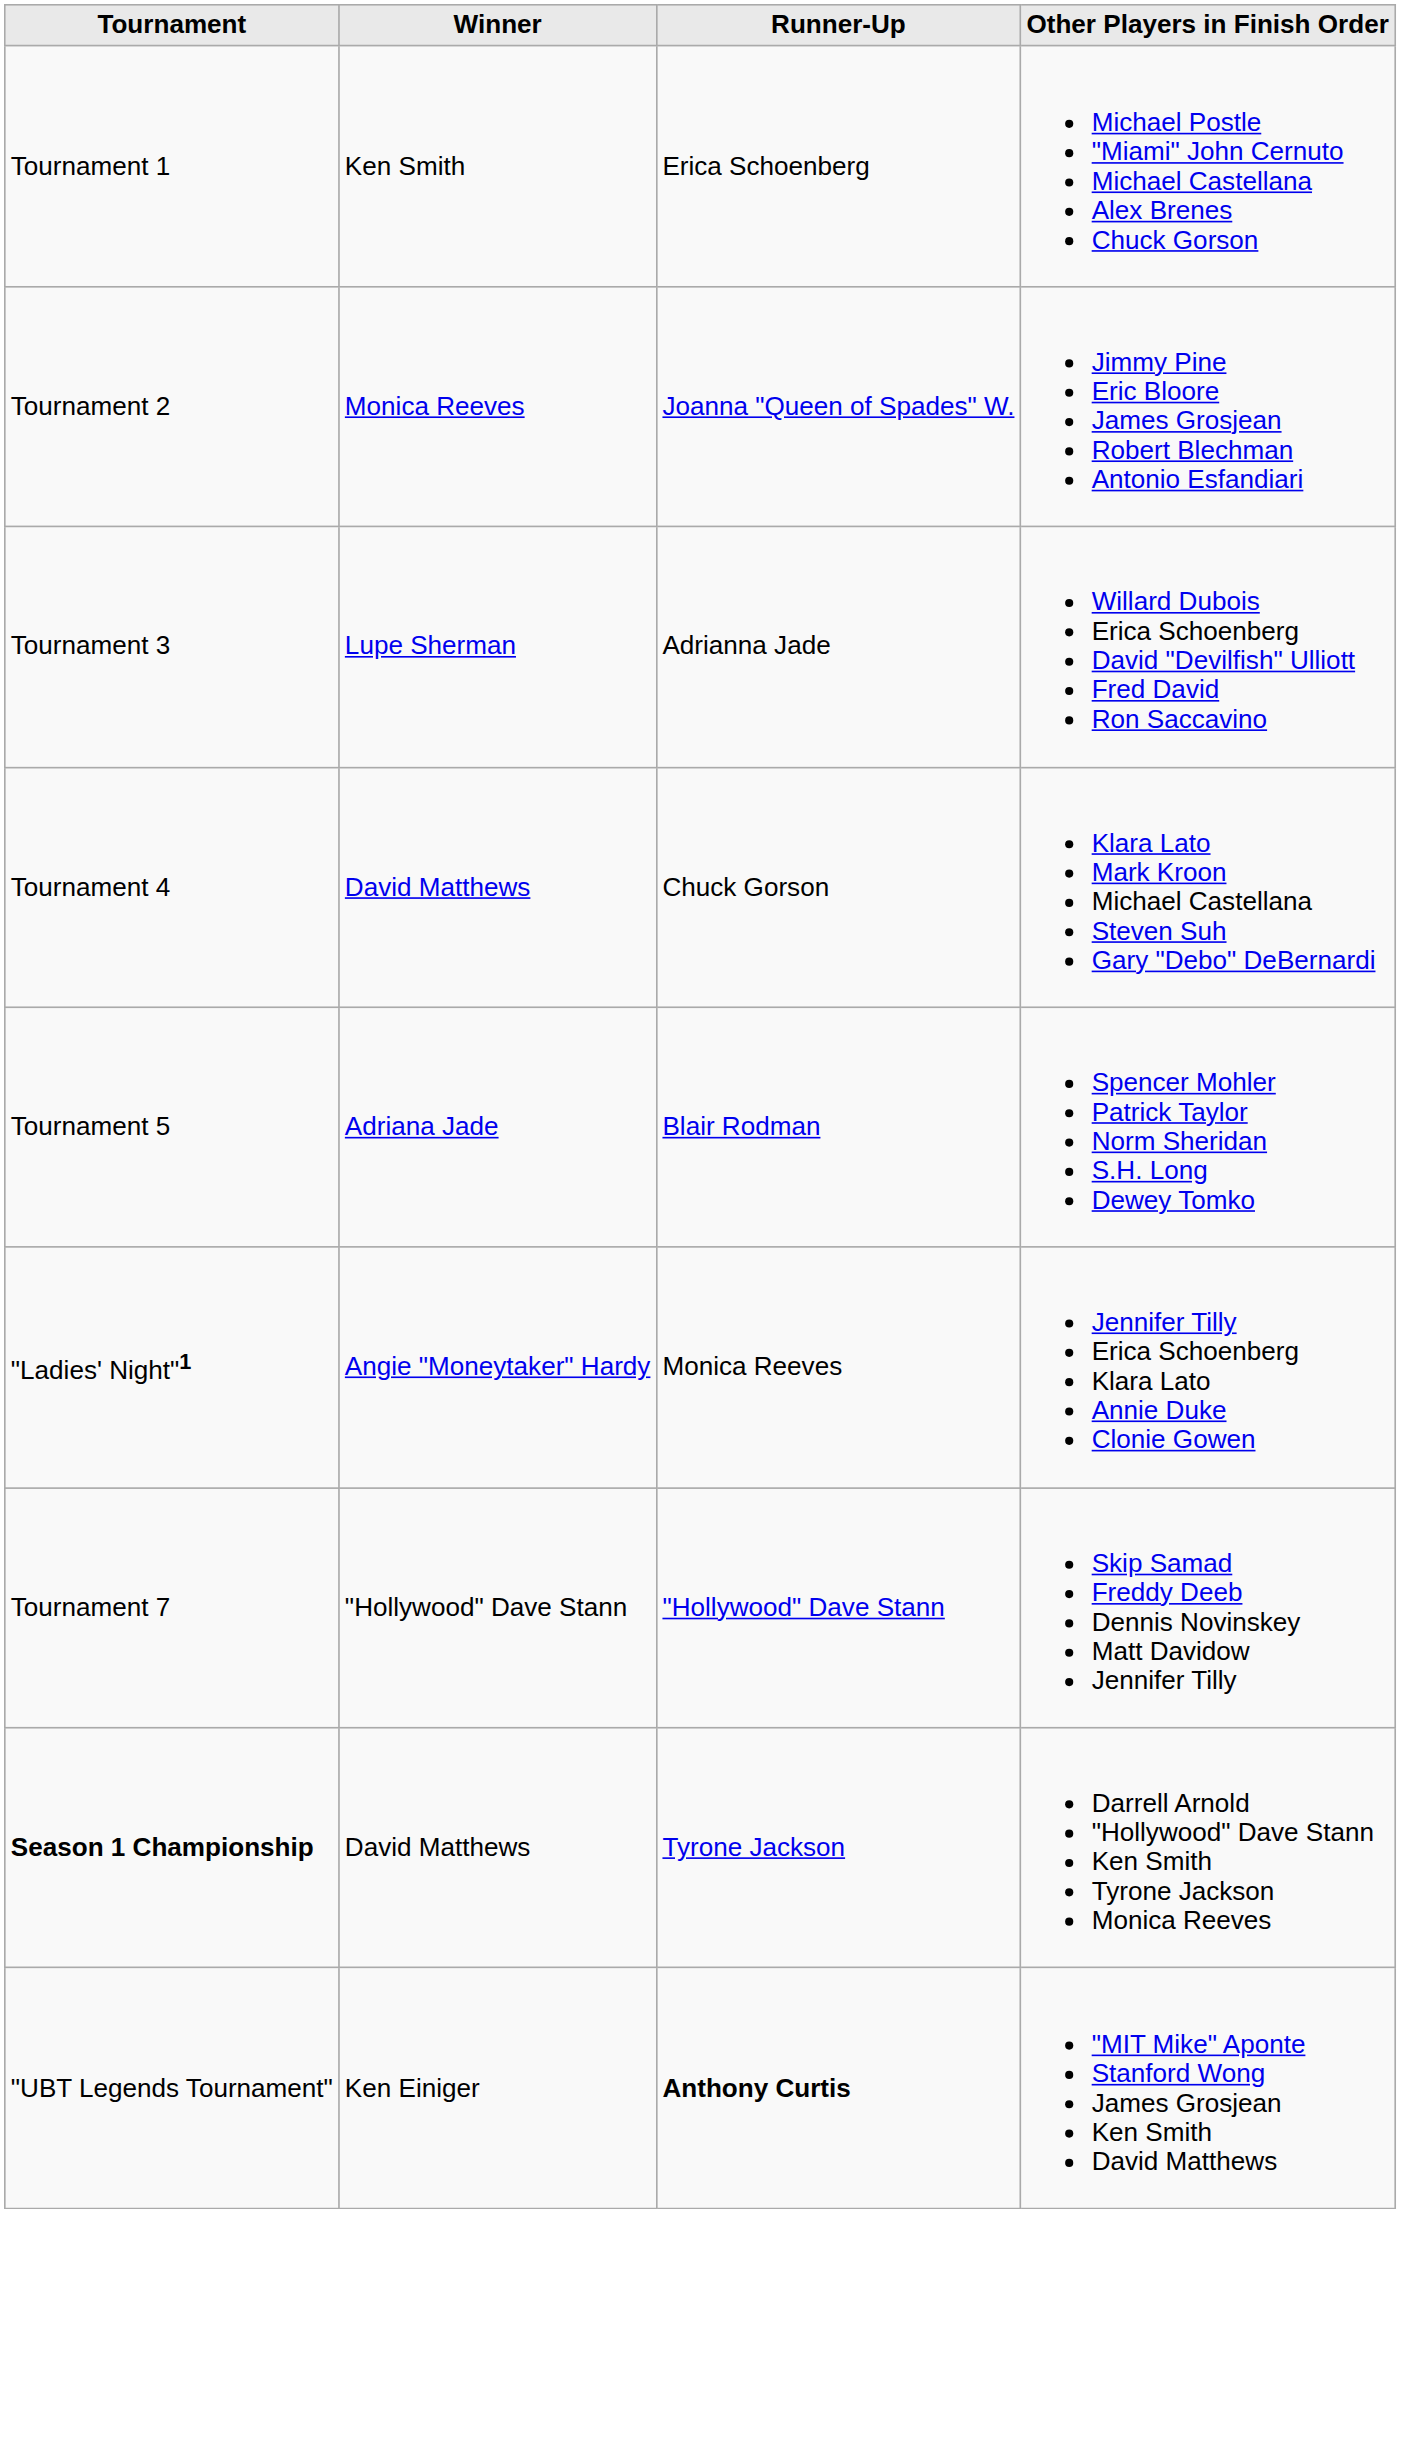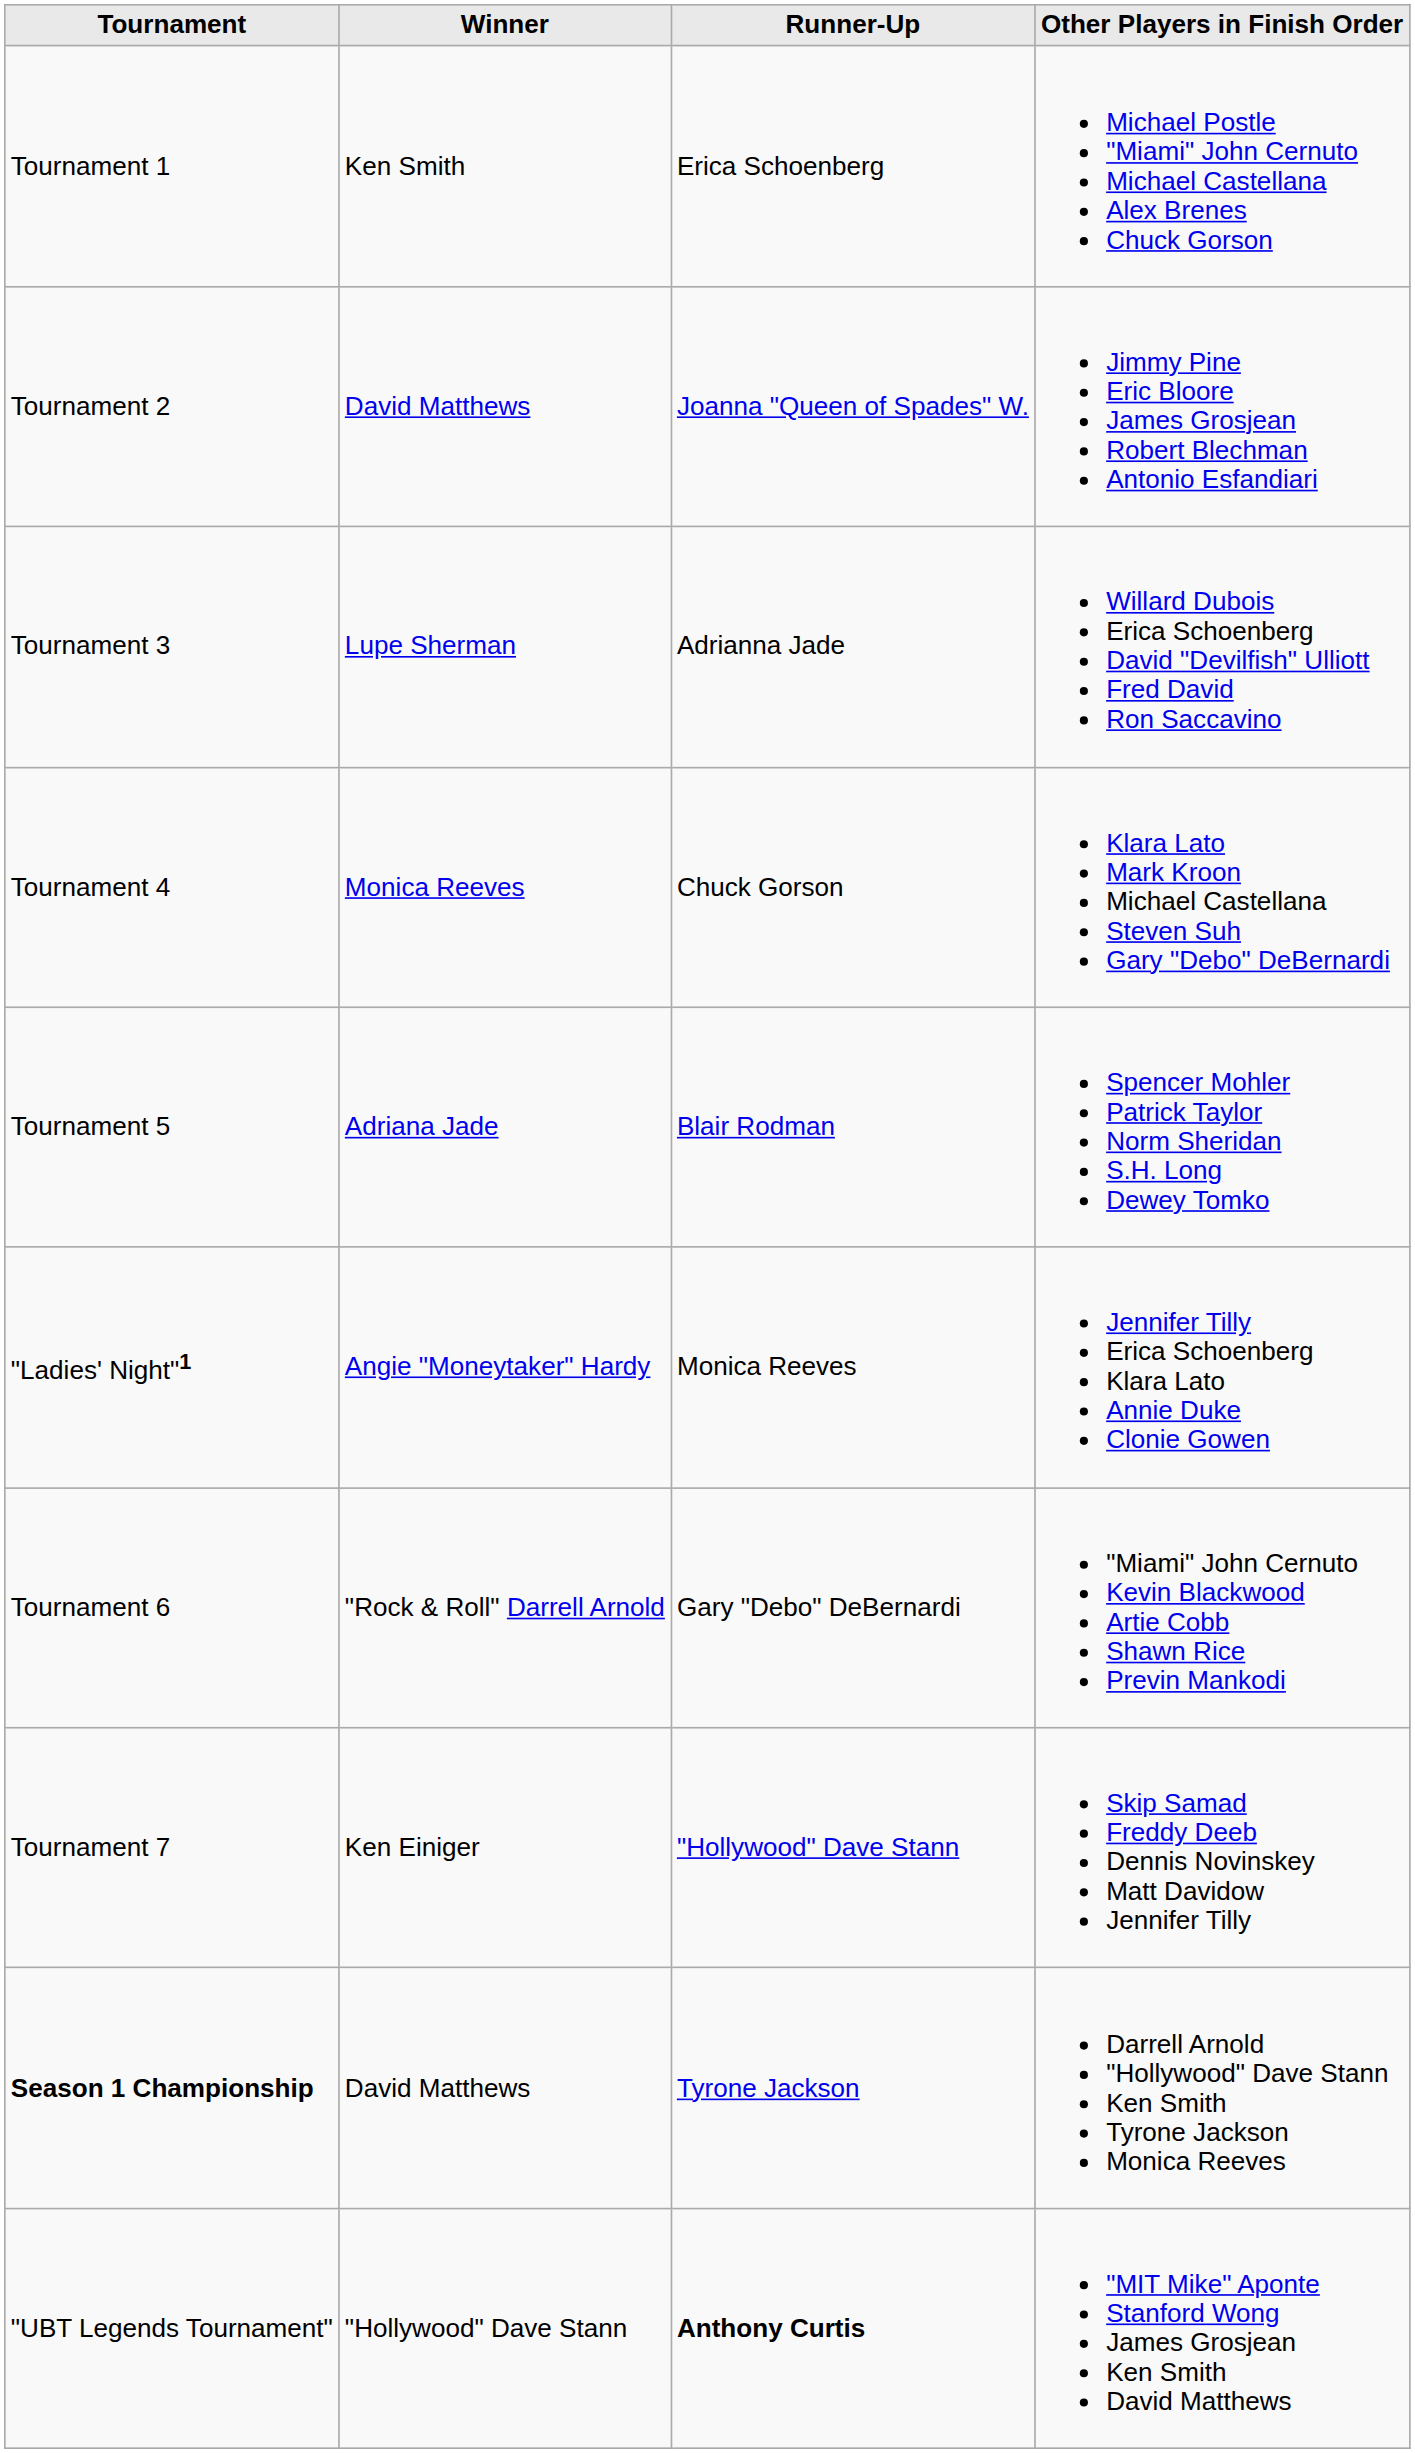 <table class="wikitable">
 <tr>
 <th style="background: #E9E9E9;">Tournament</th>
 <th style="background: #E9E9E9;">Winner</th>
 <th style="background: #E9E9E9;">Runner-Up</th>
 <th style="background: #E9E9E9;">Other Players in Finish Order</th>
 </tr>
 <tr>
 <td>Tournament 1</td>
 <td>Ken Smith</td>
 <td>Erica Schoenberg</td>
 <td><br><ul><li><a href='#'>Michael Postle</a></li><li><a href='#'>"Miami" John Cernuto</a></li><li><a href='#'>Michael Castellana</a></li><li><a href='#'>Alex Brenes</a></li><li><a href='#'>Chuck Gorson</a></li></ul></td>
 </tr>
 <tr>
 <td>Tournament 2</td>
-<td><a href='#'>Monica Reeves</a></td>
+<td><a href='#'>David Matthews</a></td>
 <td><a href='#'>Joanna "Queen of Spades" W.</a></td>
 <td><br><ul><li><a href='#'>Jimmy Pine</a></li><li><a href='#'>Eric Bloore</a></li><li><a href='#'>James Grosjean</a></li><li><a href='#'>Robert Blechman</a></li><li><a href='#'>Antonio Esfandiari</a></li></ul></td>
 </tr>
 <tr>
 <td>Tournament 3</td>
 <td><a href='#'>Lupe Sherman</a></td>
 <td>Adrianna Jade</td>
 <td><br><ul><li><a href='#'>Willard Dubois</a></li><li>Erica Schoenberg</li><li><a href='#'>David "Devilfish" Ulliott</a></li><li><a href='#'>Fred David</a></li><li><a href='#'>Ron Saccavino</a></li></ul></td>
 </tr>
 <tr>
 <td>Tournament 4</td>
-<td><a href='#'>David Matthews</a></td>
+<td><a href='#'>Monica Reeves</a></td>
 <td>Chuck Gorson</td>
 <td><br><ul><li><a href='#'>Klara Lato</a></li><li><a href='#'>Mark Kroon</a></li><li>Michael Castellana</li><li><a href='#'>Steven Suh</a></li><li><a href='#'>Gary "Debo" DeBernardi</a></li></ul></td>
 </tr>
 <tr>
 <td>Tournament 5</td>
 <td><a href='#'>Adriana Jade</a></td>
 <td><a href='#'>Blair Rodman</a></td>
 <td><br><ul><li><a href='#'>Spencer Mohler</a></li><li><a href='#'>Patrick Taylor</a></li><li><a href='#'>Norm Sheridan</a></li><li><a href='#'>S.H. Long</a></li><li><a href='#'>Dewey Tomko</a></li></ul></td>
 </tr>
 <tr>
 <td>"Ladies' Night"<span><sup><strong>1</strong></sup></span></td>
 <td><a href='#'>Angie "Moneytaker" Hardy</a></td>
 <td>Monica Reeves</td>
 <td><br><ul><li><a href='#'>Jennifer Tilly</a></li><li>Erica Schoenberg</li><li>Klara Lato</li><li><a href='#'>Annie Duke</a></li><li><a href='#'>Clonie Gowen</a></li></ul></td>
 </tr>
 <tr>
+<td>Tournament 6</td>
+<td>"Rock & Roll" <a href='#'>Darrell Arnold</a></td>
+<td>Gary "Debo" DeBernardi</td>
+<td><br><ul><li>"Miami" John Cernuto</li><li><a href='#'>Kevin Blackwood</a></li><li><a href='#'>Artie Cobb</a></li><li><a href='#'>Shawn Rice</a></li><li><a href='#'>Previn Mankodi</a></li></ul></td>
+</tr>
+<tr>
 <td>Tournament 7</td>
-<td>"Hollywood" Dave Stann</td>
+<td>Ken Einiger</td>
 <td><a href='#'>"Hollywood" Dave Stann</a></td>
 <td><br><ul><li><a href='#'>Skip Samad</a></li><li><a href='#'>Freddy Deeb</a></li><li>Dennis Novinskey</li><li>Matt Davidow</li><li>Jennifer Tilly</li></ul></td>
 </tr>
 <tr>
 <td><strong>Season 1 Championship</strong></td>
 <td>David Matthews</td>
 <td><a href='#'>Tyrone Jackson</a></td>
 <td><br><ul><li>Darrell Arnold</li><li>"Hollywood" Dave Stann</li><li>Ken Smith</li><li>Tyrone Jackson</li><li>Monica Reeves</li></ul></td>
 </tr>
 <tr>
 <td>"UBT Legends Tournament"</td>
-<td>Ken Einiger</td>
+<td>"Hollywood" Dave Stann</td>
 <td><strong>Anthony Curtis</strong></td>
 <td><br><ul><li><a href='#'>"MIT Mike" Aponte</a></li><li><a href='#'>Stanford Wong</a></li><li>James Grosjean</li><li>Ken Smith</li><li>David Matthews</li></ul></td>
 </tr>
 </table>
